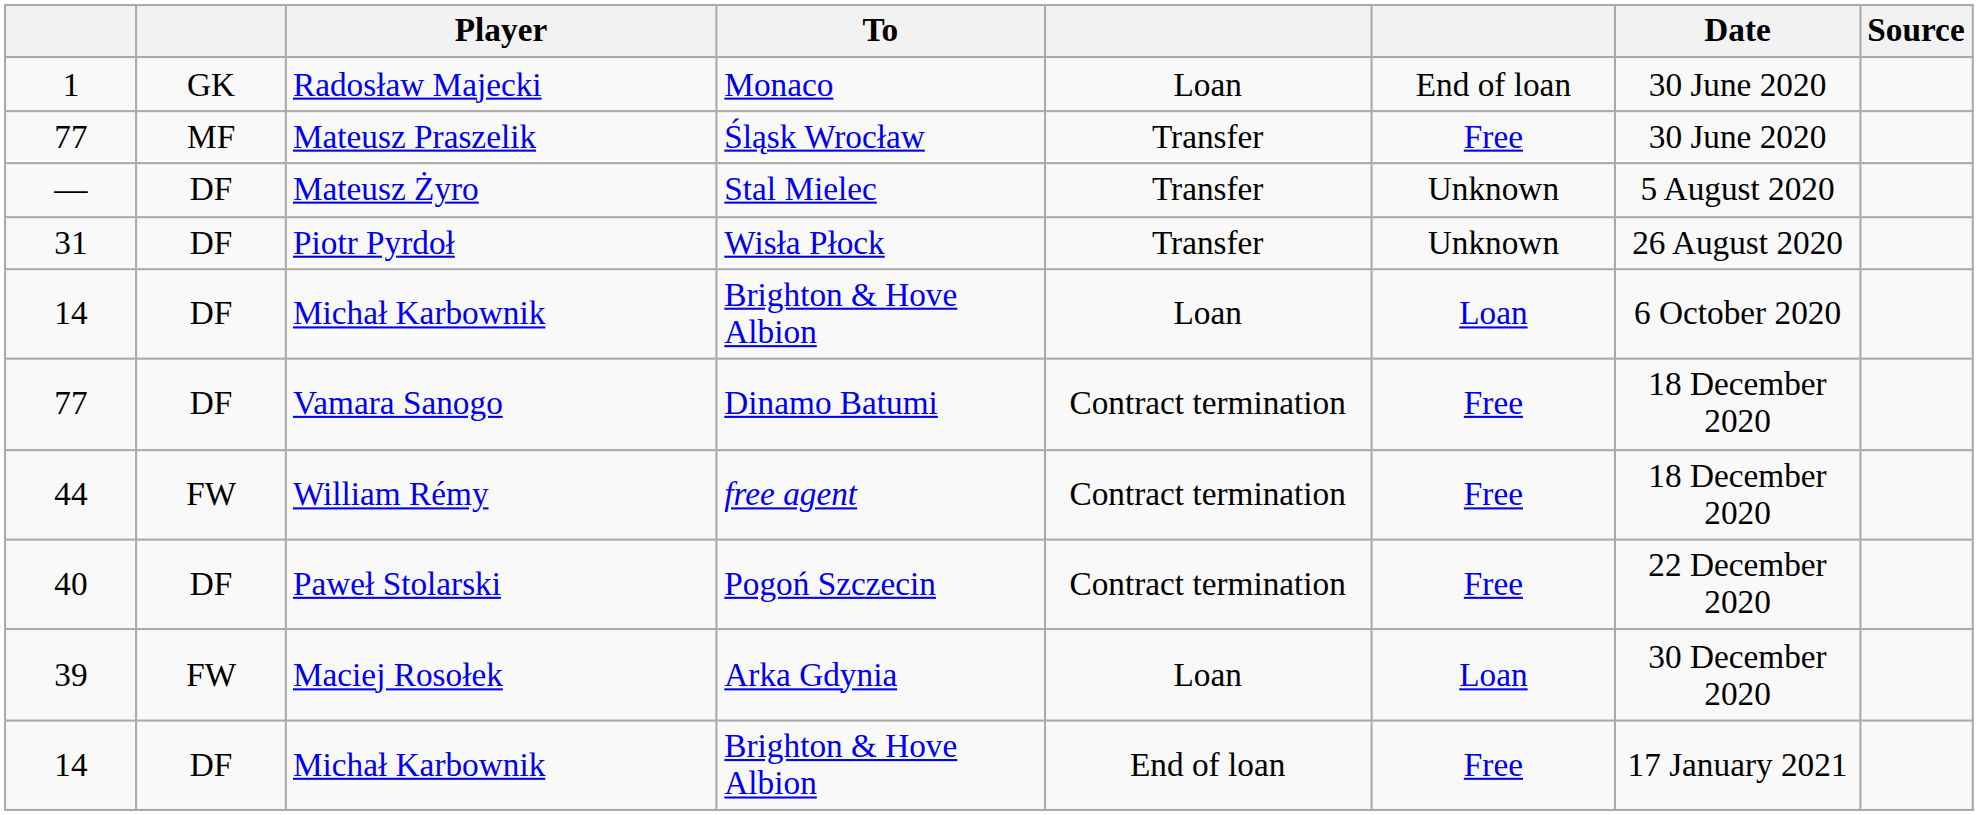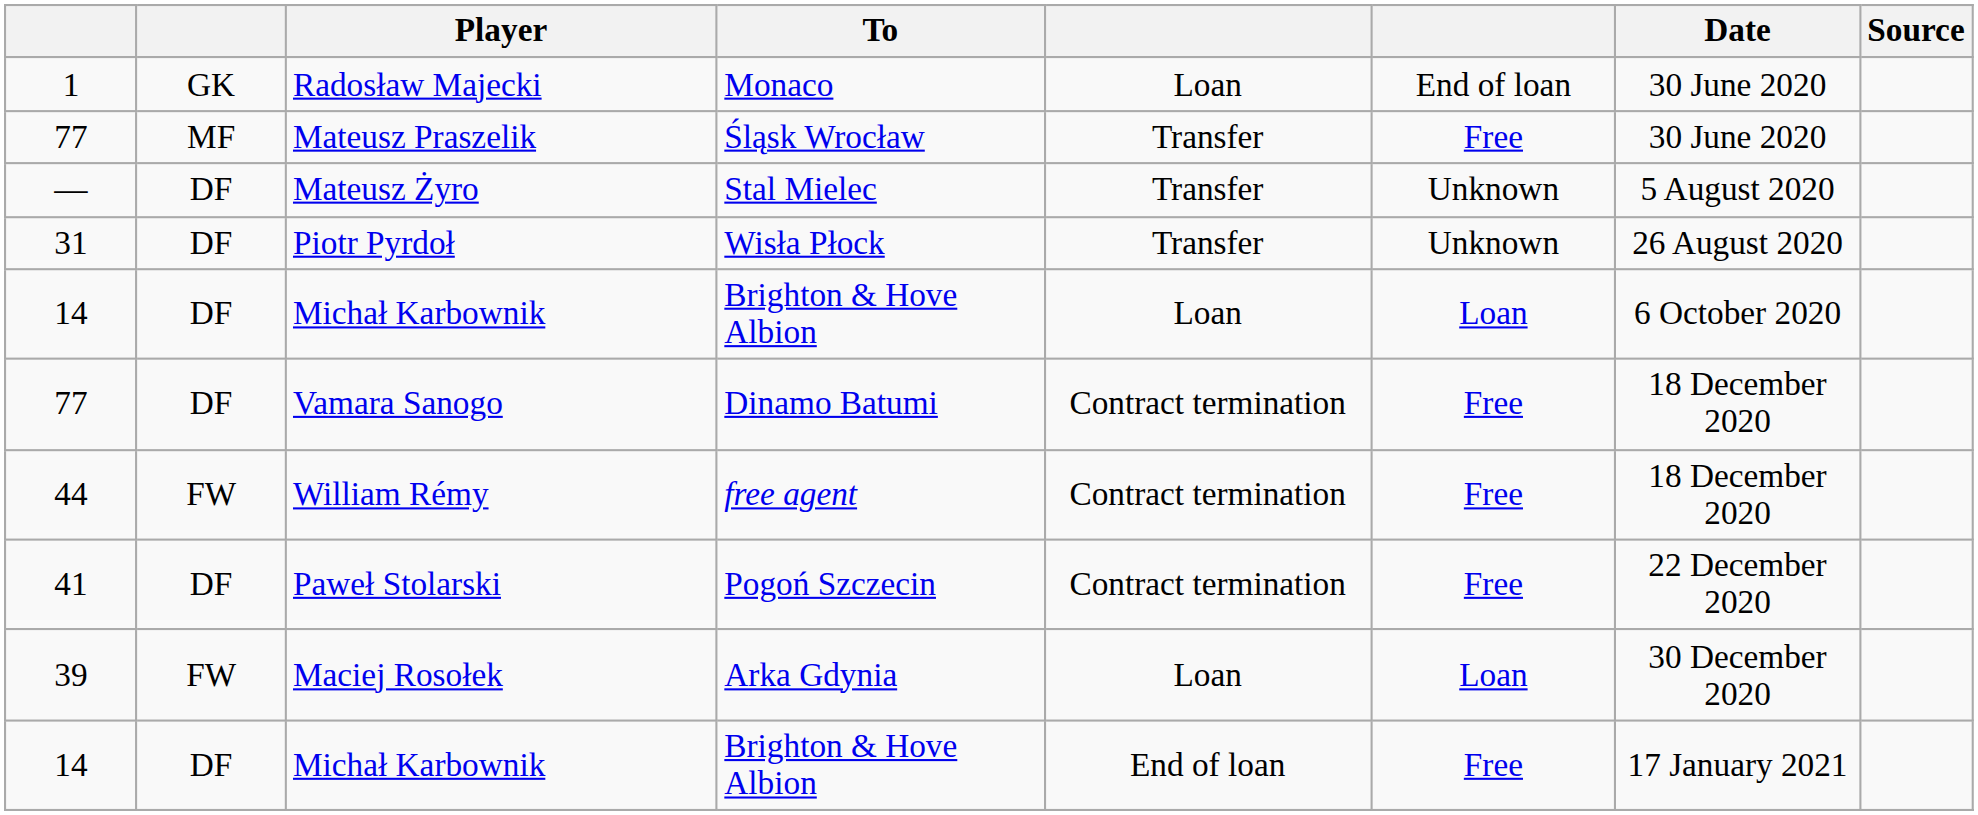 <table class="wikitable" style="text-align:center;">
 <tr>
 <th style="width:56px;"></th>
 <th style="width:64px;"></th>
 <th style="width:200px;">Player</th>
 <th style="width:150px;">To</th>
 <th style="width:150px;"></th>
 <th style="width:110px;"></th>
 <th style="width:110px;"><strong>Date</strong></th>
 <th>Source</th>
 </tr>
 <tr>
 <td>1</td>
 <td>GK</td>
 <td align="left"> <a href='#'>Radosław Majecki</a></td>
 <td style="text-align:left"> <a href='#'>Monaco</a></td>
 <td>Loan</td>
 <td>End of loan</td>
 <td>30 June 2020</td>
 <td></td>
 </tr>
 <tr>
 <td>77</td>
 <td>MF</td>
 <td align="left"> <a href='#'>Mateusz Praszelik</a></td>
 <td style="text-align:left"><a href='#'>Śląsk Wrocław</a></td>
 <td>Transfer</td>
 <td><a href='#'>Free</a></td>
 <td>30 June 2020</td>
 <td></td>
 </tr>
 <tr>
 <td>—</td>
 <td>DF</td>
 <td align="left"> <a href='#'>Mateusz Żyro</a></td>
 <td style="text-align:left"><a href='#'>Stal Mielec</a></td>
 <td>Transfer</td>
 <td>Unknown</td>
 <td>5 August 2020</td>
 <td></td>
 </tr>
 <tr>
 <td>31</td>
 <td>DF</td>
 <td align="left"> <a href='#'>Piotr Pyrdoł</a></td>
 <td style="text-align:left"><a href='#'>Wisła Płock</a></td>
 <td>Transfer</td>
 <td>Unknown</td>
 <td>26 August 2020</td>
 <td></td>
 </tr>
 <tr>
 <td>14</td>
 <td>DF</td>
 <td align="left"> <a href='#'>Michał Karbownik</a></td>
 <td style="text-align:left"> <a href='#'>Brighton & Hove Albion</a></td>
 <td>Loan</td>
 <td><a href='#'>Loan</a></td>
 <td>6 October 2020</td>
 <td></td>
 </tr>
 <tr>
 <td>77</td>
 <td>DF</td>
 <td align="left"> <a href='#'>Vamara Sanogo</a></td>
 <td style="text-align:left"> <a href='#'>Dinamo Batumi</a></td>
 <td>Contract termination</td>
 <td><a href='#'>Free</a></td>
 <td>18 December 2020</td>
 <td></td>
 </tr>
 <tr>
 <td>44</td>
 <td>FW</td>
 <td align="left"> <a href='#'>William Rémy</a></td>
 <td style="text-align:left"><em><a href='#'>free agent</a></em></td>
 <td>Contract termination</td>
 <td><a href='#'>Free</a></td>
 <td>18 December 2020</td>
 <td></td>
 </tr>
 <tr>
-<td>40</td>
+<td>41</td>
 <td>DF</td>
 <td align="left"> <a href='#'>Paweł Stolarski</a></td>
 <td style="text-align:left"><a href='#'>Pogoń Szczecin</a></td>
 <td>Contract termination</td>
 <td><a href='#'>Free</a></td>
 <td>22 December 2020</td>
 <td></td>
 </tr>
 <tr>
 <td>39</td>
 <td>FW</td>
 <td align="left"> <a href='#'>Maciej Rosołek</a></td>
 <td style="text-align:left"><a href='#'>Arka Gdynia</a></td>
 <td>Loan</td>
 <td><a href='#'>Loan</a></td>
 <td>30 December 2020</td>
 <td></td>
 </tr>
 <tr>
 <td>14</td>
 <td>DF</td>
 <td align="left"> <a href='#'>Michał Karbownik</a></td>
 <td style="text-align:left"> <a href='#'>Brighton & Hove Albion</a></td>
 <td>End of loan</td>
 <td><a href='#'>Free</a></td>
 <td>17 January 2021</td>
 <td></td>
 </tr>
 <tr>
 </tr>
 </table>
